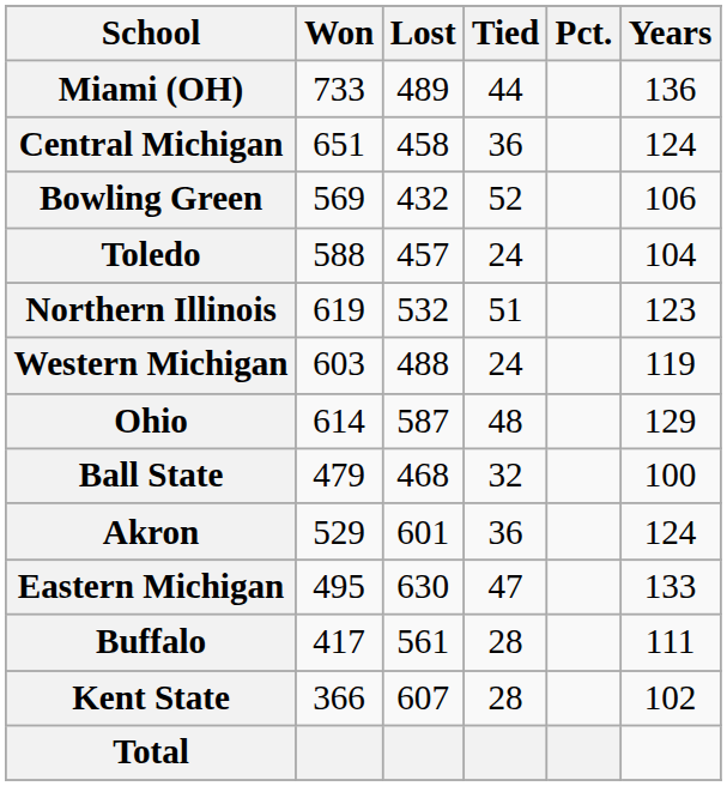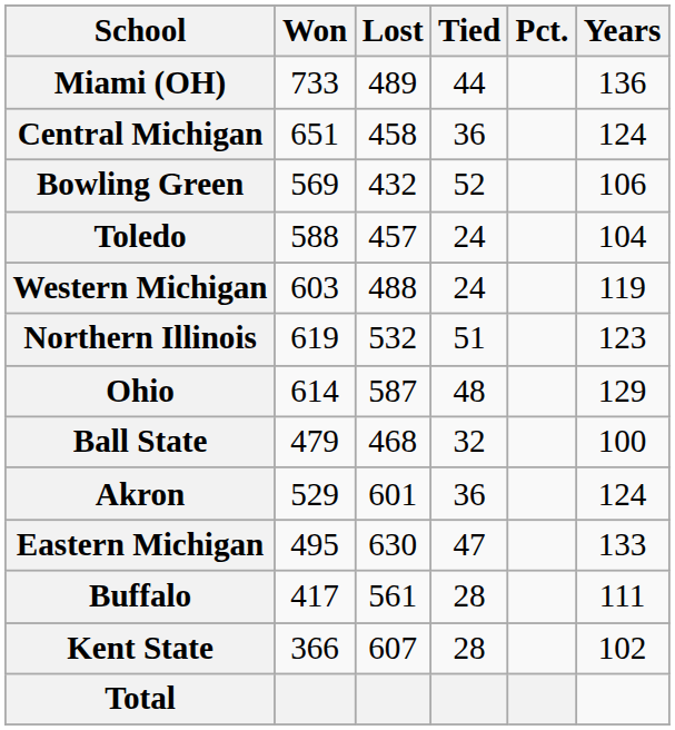 <table class="wikitable sortable plainrowheaders" style="text-align:center;">
 <tr>
 </tr>
 <tr>
 <th scope="col">School</th>
 <th scope="col">Won</th>
 <th scope="col">Lost</th>
 <th scope="col">Tied</th>
 <th scope="col">Pct.</th>
 <th scope="col">Years</th>
 </tr>
 <tr>
 <th scope="row">Miami (OH)</th>
 <td>733</td>
 <td>489</td>
 <td>44</td>
 <td></td>
 <td>136</td>
 </tr>
 <tr>
 <th scope="row">Central Michigan</th>
 <td>651</td>
 <td>458</td>
 <td>36</td>
 <td></td>
 <td>124</td>
 </tr>
 <tr>
 <th scope="row">Bowling Green</th>
 <td>569</td>
 <td>432</td>
 <td>52</td>
 <td></td>
 <td>106</td>
 </tr>
 <tr>
 <th scope="row">Toledo</th>
 <td>588</td>
 <td>457</td>
 <td>24</td>
 <td></td>
 <td>104</td>
 </tr>
 <tr>
+<th scope="row">Western Michigan</th>
+<td>603</td>
+<td>488</td>
+<td>24</td>
+<td></td>
+<td>119</td>
+</tr>
+<tr>
 <th scope="row">Northern Illinois</th>
 <td>619</td>
 <td>532</td>
 <td>51</td>
 <td></td>
 <td>123</td>
-</tr>
-<tr>
-<th scope="row">Western Michigan</th>
-<td>603</td>
-<td>488</td>
-<td>24</td>
-<td></td>
-<td>119</td>
 </tr>
 <tr>
 <th scope="row">Ohio</th>
 <td>614</td>
 <td>587</td>
 <td>48</td>
 <td></td>
 <td>129</td>
 </tr>
 <tr>
 <th scope="row">Ball State</th>
 <td>479</td>
 <td>468</td>
 <td>32</td>
 <td></td>
 <td>100</td>
 </tr>
 <tr>
 <th scope="row">Akron</th>
 <td>529</td>
 <td>601</td>
 <td>36</td>
 <td></td>
 <td>124</td>
 </tr>
 <tr>
 <th scope="row">Eastern Michigan</th>
 <td>495</td>
 <td>630</td>
 <td>47</td>
 <td></td>
 <td>133</td>
 </tr>
 <tr>
 <th scope="row">Buffalo</th>
 <td>417</td>
 <td>561</td>
 <td>28</td>
 <td></td>
 <td>111</td>
 </tr>
 <tr>
 <th scope="row">Kent State</th>
 <td>366</td>
 <td>607</td>
 <td>28</td>
 <td></td>
 <td>102</td>
 </tr>
 <tr>
 <th scope="row" style="font-weight: bold;">Total</th>
 <th scope="col"></th>
 <th scope="col"></th>
 <th scope="col"></th>
 <th scope="col"></th>
 </tr>
 </table>
